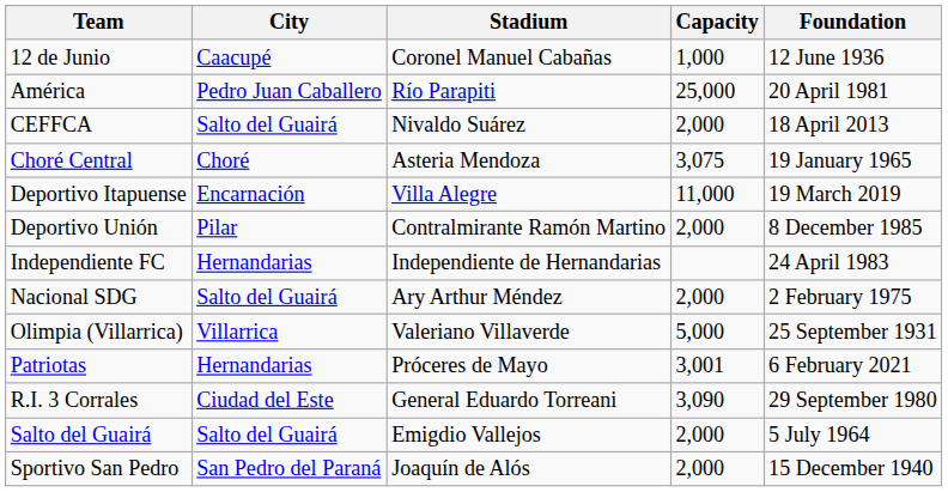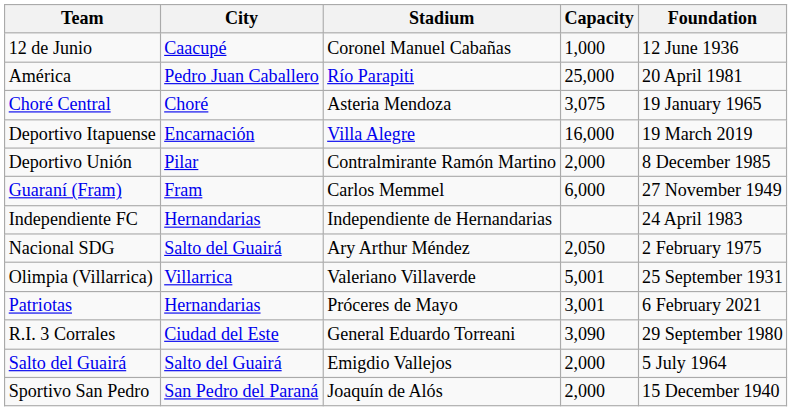 <table class="wikitable" align="center">
 <tr>
 <th><strong>Team</strong></th>
 <th><strong>City</strong></th>
 <th>Stadium</th>
 <th><strong>Capacity</strong></th>
 <th>Foundation</th>
 </tr>
 <tr>
 <td>12 de Junio</td>
 <td><a href='#'>Caacupé</a></td>
 <td>Coronel Manuel Cabañas</td>
 <td>1,000</td>
 <td>12 June 1936</td>
 </tr>
 <tr>
 <td>América</td>
 <td><a href='#'>Pedro Juan Caballero</a></td>
 <td><a href='#'>Río Parapiti</a></td>
 <td>25,000</td>
 <td>20 April 1981</td>
 </tr>
 <tr>
-<td>CEFFCA</td>
-<td><a href='#'>Salto del Guairá</a></td>
-<td>Nivaldo Suárez</td>
-<td>2,000</td>
-<td>18 April 2013</td>
-</tr>
-<tr>
 <td><a href='#'>Choré Central</a></td>
 <td><a href='#'>Choré</a></td>
 <td>Asteria Mendoza</td>
 <td>3,075</td>
 <td>19 January 1965</td>
 </tr>
 <tr>
 <td>Deportivo Itapuense</td>
 <td><a href='#'>Encarnación</a></td>
 <td><a href='#'>Villa Alegre</a></td>
-<td>11,000</td>
+<td>16,000</td>
 <td>19 March 2019</td>
 </tr>
 <tr>
 <td>Deportivo Unión</td>
 <td><a href='#'>Pilar</a></td>
 <td>Contralmirante Ramón Martino</td>
 <td>2,000</td>
 <td>8 December 1985</td>
+</tr>
+<tr>
+<td><a href='#'>Guaraní (Fram)</a></td>
+<td><a href='#'>Fram</a></td>
+<td>Carlos Memmel</td>
+<td>6,000</td>
+<td>27 November 1949</td>
 </tr>
 <tr>
 <td>Independiente FC</td>
 <td><a href='#'>Hernandarias</a></td>
 <td>Independiente de Hernandarias</td>
 <td></td>
 <td>24 April 1983</td>
 </tr>
 <tr>
 <td>Nacional SDG</td>
 <td><a href='#'>Salto del Guairá</a></td>
 <td>Ary Arthur Méndez</td>
-<td>2,000</td>
+<td>2,050</td>
 <td>2 February 1975</td>
 </tr>
 <tr>
 <td>Olimpia (Villarrica)</td>
 <td><a href='#'>Villarrica</a></td>
 <td>Valeriano Villaverde</td>
-<td>5,000</td>
+<td>5,001</td>
 <td>25 September 1931</td>
 </tr>
 <tr>
 <td><a href='#'>Patriotas</a></td>
 <td><a href='#'>Hernandarias</a></td>
 <td>Próceres de Mayo</td>
 <td>3,001</td>
 <td>6 February 2021</td>
 </tr>
 <tr>
 <td>R.I. 3 Corrales</td>
 <td><a href='#'>Ciudad del Este</a></td>
 <td>General Eduardo Torreani</td>
 <td>3,090</td>
 <td>29 September 1980</td>
 </tr>
 <tr>
 <td><a href='#'>Salto del Guairá</a></td>
 <td><a href='#'>Salto del Guairá</a></td>
 <td>Emigdio Vallejos</td>
 <td>2,000</td>
 <td>5 July 1964</td>
 </tr>
 <tr>
 <td>Sportivo San Pedro</td>
 <td><a href='#'>San Pedro del Paraná</a></td>
 <td>Joaquín de Alós</td>
 <td>2,000</td>
 <td>15 December 1940</td>
 </tr>
 </table>
